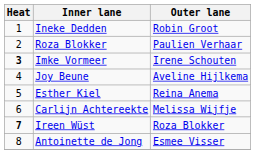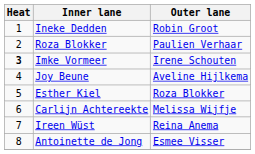 <table class="wikitable">
 <tr>
 <th>Heat</th>
 <th>Inner lane</th>
 <th>Outer lane</th>
 </tr>
 <tr>
 <td align="center">1</td>
 <td><a href='#'>Ineke Dedden</a></td>
 <td><a href='#'>Robin Groot</a></td>
 </tr>
 <tr>
 <td align="center">2</td>
 <td><a href='#'>Roza Blokker</a></td>
 <td><a href='#'>Paulien Verhaar</a></td>
 </tr>
 <tr>
 <td align="center"><strong>3</strong></td>
 <td><a href='#'>Imke Vormeer</a></td>
 <td><a href='#'>Irene Schouten</a></td>
 </tr>
 <tr>
 <td align="center">4</td>
 <td><a href='#'>Joy Beune</a></td>
 <td><a href='#'>Aveline Hijlkema</a></td>
 </tr>
 <tr>
 <td align="center">5</td>
 <td><a href='#'>Esther Kiel</a></td>
-<td><a href='#'>Reina Anema</a></td>
+<td><a href='#'>Roza Blokker</a></td>
 </tr>
 <tr>
 <td align="center">6</td>
 <td><a href='#'>Carlijn Achtereekte</a></td>
 <td><a href='#'>Melissa Wijfje</a></td>
 </tr>
 <tr>
-<td align="center"><strong>7</strong></td>
+<td align="center">7</td>
 <td><a href='#'>Ireen Wüst</a></td>
-<td><a href='#'>Roza Blokker</a></td>
+<td><a href='#'>Reina Anema</a></td>
 </tr>
 <tr>
 <td align="center">8</td>
 <td><a href='#'>Antoinette de Jong</a></td>
 <td><a href='#'>Esmee Visser</a></td>
 </tr>
 <tr>
 </tr>
 </table>
